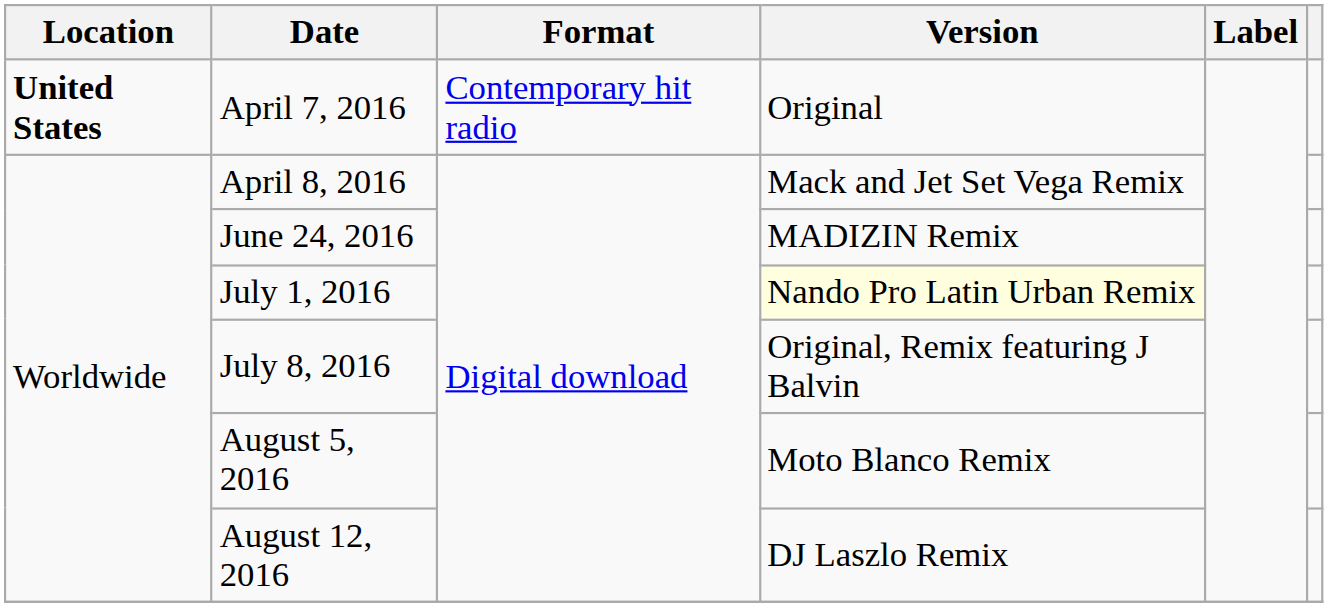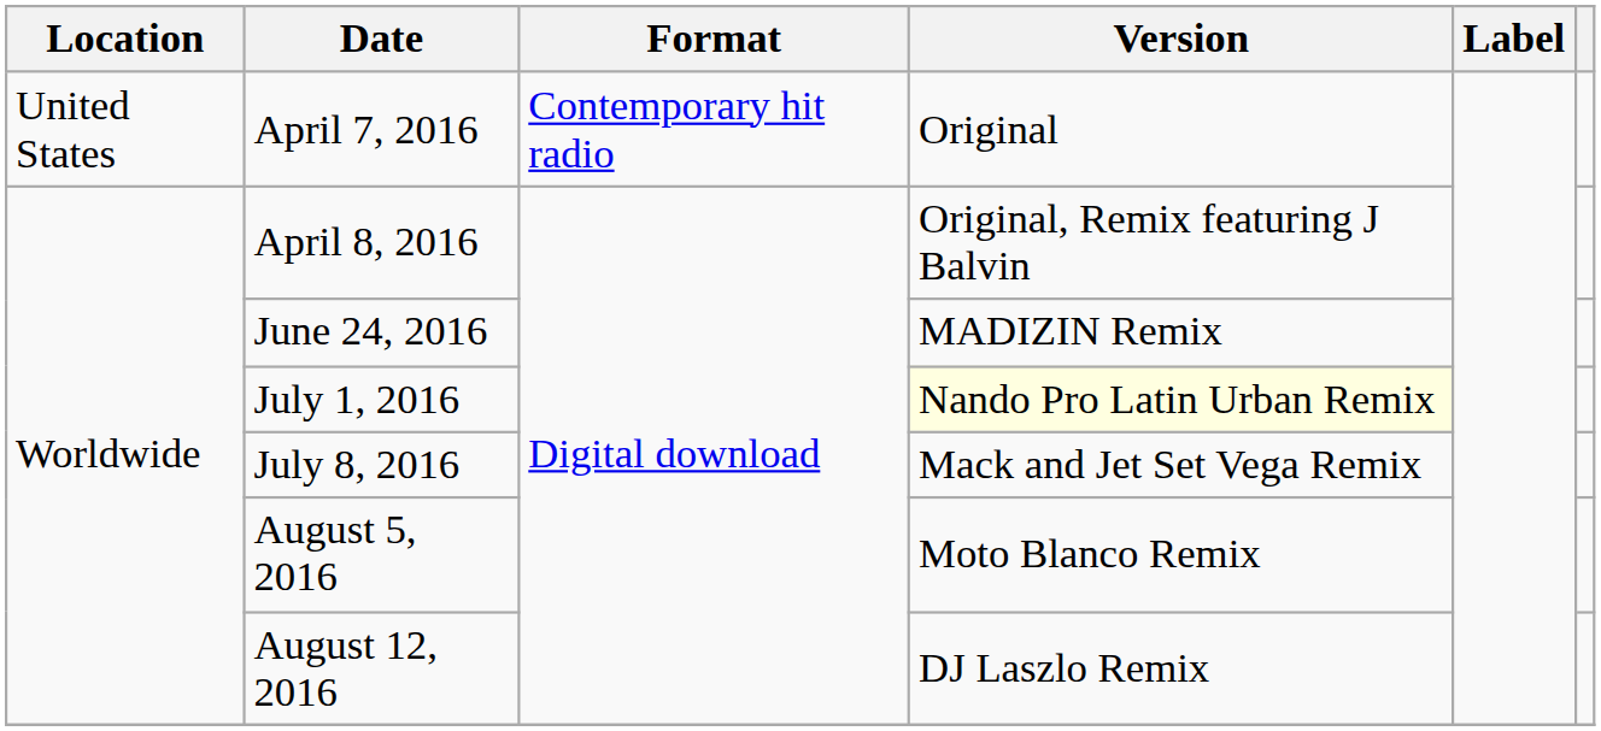 <table class="wikitable sortable plainrowheaders">
 <tr>
 <th scope="col">Location</th>
 <th scope="col">Date</th>
 <th scope="col">Format</th>
 <th scope="col">Version</th>
 <th scope="col">Label</th>
 <th scope="col"></th>
 </tr>
 <tr>
-<td><strong>United States</strong></td>
+<td>United States</td>
 <td>April 7, 2016</td>
 <td><a href='#'>Contemporary hit radio</a></td>
 <td>Original</td>
 <td rowspan="7"></td>
 <td></td>
 </tr>
 <tr>
 <td rowspan="6">Worldwide</td>
 <td>April 8, 2016</td>
 <td rowspan="6"><a href='#'>Digital download</a></td>
-<td>Mack and Jet Set Vega Remix</td>
+<td>Original, Remix featuring J Balvin</td>
 <td></td>
 </tr>
 <tr>
 <td>June 24, 2016</td>
 <td>MADIZIN Remix</td>
 <td></td>
 </tr>
 <tr>
 <td>July 1, 2016</td>
 <td style="background: lightyellow;">Nando Pro Latin Urban Remix</td>
 <td></td>
 </tr>
 <tr>
 <td>July 8, 2016</td>
-<td>Original, Remix featuring J Balvin</td>
+<td>Mack and Jet Set Vega Remix</td>
 <td></td>
 </tr>
 <tr>
 <td>August 5, 2016</td>
 <td>Moto Blanco Remix</td>
 <td></td>
 </tr>
 <tr>
 <td>August 12, 2016</td>
 <td>DJ Laszlo Remix</td>
 <td></td>
 </tr>
 <tr>
 </tr>
 </table>
